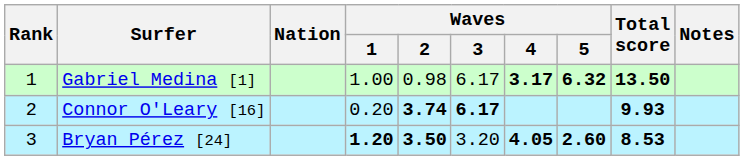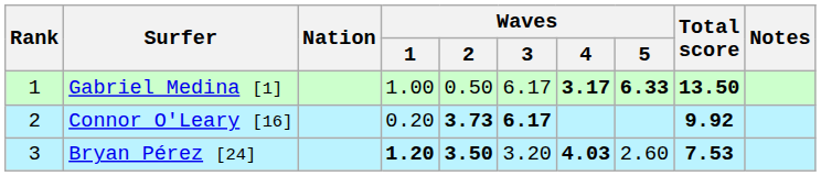 <table class="wikitable sortable" style="text-align:center">
 <tr>
 <th rowspan=2>Rank</th>
 <th rowspan=2>Surfer</th>
 <th rowspan=2>Nation</th>
 <th colspan=5>Waves</th>
 <th rowspan=2>Total<br>score</th>
 <th rowspan=2>Notes</th>
 </tr>
 <tr>
 <th>1</th>
 <th>2</th>
 <th>3</th>
 <th>4</th>
 <th>5</th>
 </tr>
 <tr bgcolor=ccffcc>
 <td>1</td>
 <td align=left><a href='#'>Gabriel Medina</a> <small>[1]</small></td>
 <td align=left></td>
 <td>1.00</td>
-<td>0.98</td>
+<td>0.50</td>
 <td>6.17</td>
 <td><strong>3.17</strong></td>
-<td><strong>6.32</strong></td>
+<td><strong>6.33</strong></td>
 <td><strong>13.50</strong></td>
 <td></td>
 </tr>
 <tr bgcolor=bbf3ff>
 <td>2</td>
 <td align=left><a href='#'>Connor O'Leary</a> <small>[16]</small></td>
 <td align=left></td>
 <td>0.20</td>
-<td><strong>3.74</strong></td>
+<td><strong>3.73</strong></td>
 <td><strong>6.17</strong></td>
 <td></td>
 <td></td>
-<td><strong>9.93</strong></td>
+<td><strong>9.92</strong></td>
 <td></td>
 </tr>
 <tr bgcolor=bbf3ff>
 <td>3</td>
 <td align=left><a href='#'>Bryan Pérez</a> <small>[24]</small></td>
 <td align=left></td>
 <td><strong>1.20</strong></td>
 <td><strong>3.50</strong></td>
 <td>3.20</td>
-<td><strong>4.05</strong></td>
-<td><strong>2.60</strong></td>
-<td><strong>8.53</strong></td>
+<td><strong>4.03</strong></td>
+<td>2.60</td>
+<td><strong>7.53</strong></td>
 <td></td>
 </tr>
 </table>
